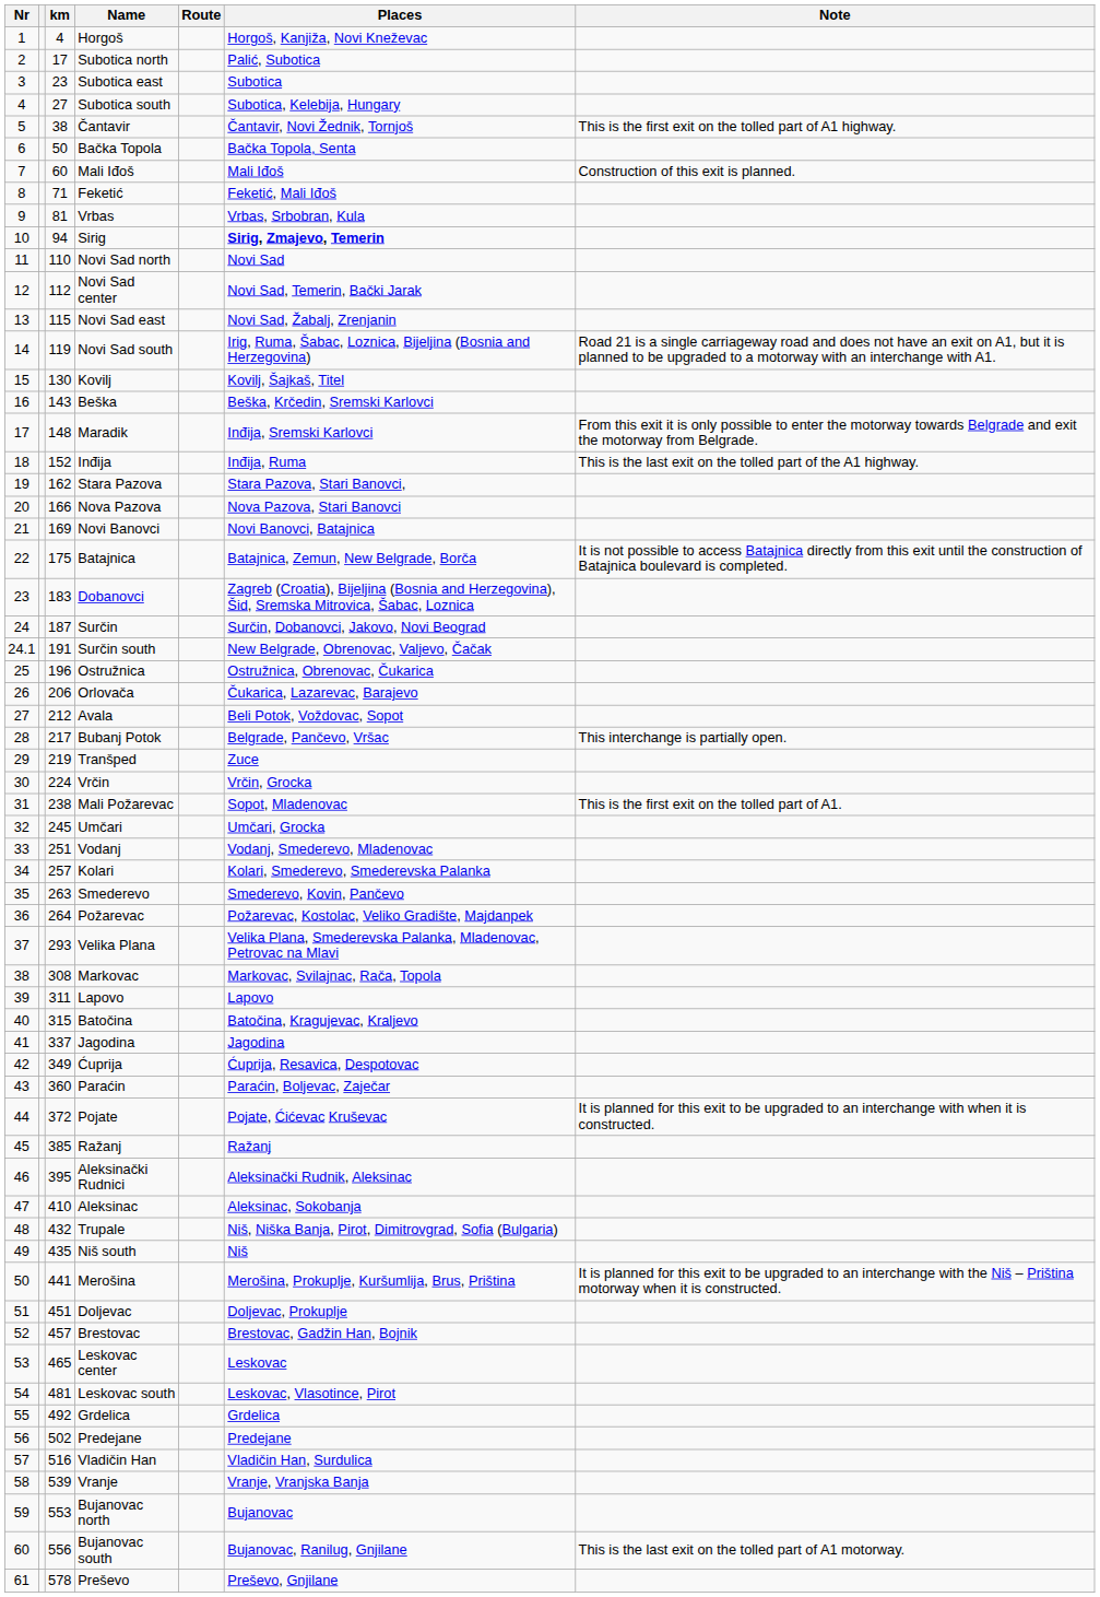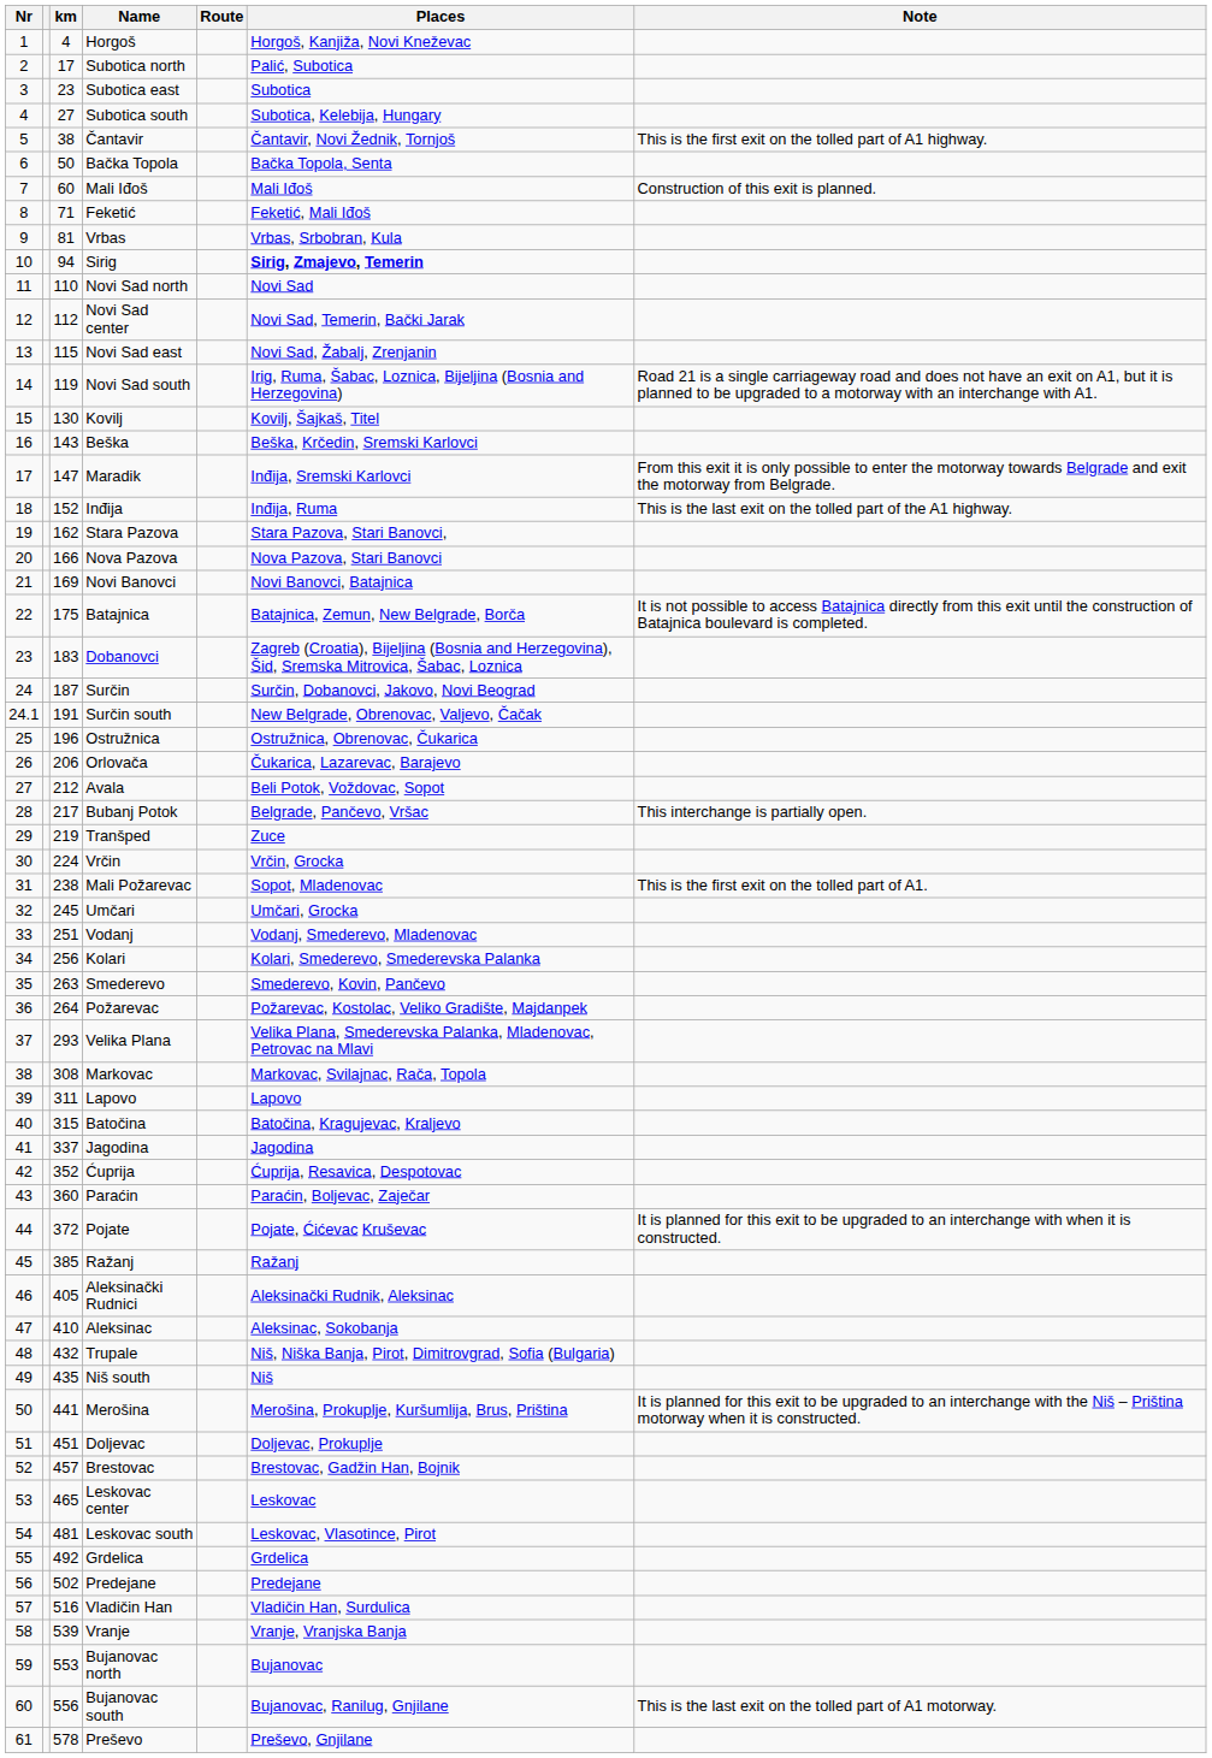 <table class="wikitable">
 <tr>
 <th>Nr</th>
 <th></th>
 <th>km</th>
 <th>Name</th>
 <th>Route</th>
 <th>Places</th>
 <th>Note</th>
 </tr>
 <tr>
 <td align="center">1</td>
 <td></td>
 <td align="center">4</td>
 <td align="left">Horgoš</td>
 <td align="center"></td>
 <td align="left"><a href='#'>Horgoš</a>, <a href='#'>Kanjiža</a>, <a href='#'>Novi Kneževac</a></td>
 <td></td>
 </tr>
 <tr>
 <td align="center">2</td>
 <td></td>
 <td align="center">17</td>
 <td align="left">Subotica north</td>
 <td align="center"></td>
 <td align="left"><a href='#'>Palić</a>, <a href='#'>Subotica</a></td>
 <td></td>
 </tr>
 <tr>
 <td align="center">3</td>
 <td></td>
 <td align="center">23</td>
 <td align="left">Subotica east</td>
 <td align="center"></td>
 <td align="left"><a href='#'>Subotica</a></td>
 <td></td>
 </tr>
 <tr>
 <td align="center">4</td>
 <td></td>
 <td align="center">27</td>
 <td align="left">Subotica south</td>
 <td align="center"></td>
 <td align="left"><a href='#'>Subotica</a>, <a href='#'>Kelebija</a>, <a href='#'>Hungary</a></td>
 <td></td>
 </tr>
 <tr>
 <td align="center">5</td>
 <td></td>
 <td align="center">38</td>
 <td align="left">Čantavir</td>
 <td align="center"></td>
 <td align="left"><a href='#'>Čantavir</a>, <a href='#'>Novi Žednik</a>, <a href='#'>Tornjoš</a></td>
 <td>This is the first exit on the tolled part of A1 highway.</td>
 </tr>
 <tr>
 <td align="center">6</td>
 <td></td>
 <td align="center">50</td>
 <td align="left">Bačka Topola</td>
 <td align="center"></td>
 <td align="left"><a href='#'>Bačka Topola, Senta</a></td>
 <td></td>
 </tr>
 <tr>
 <td align="center">7</td>
 <td></td>
 <td align="center">60</td>
 <td align="left">Mali Iđoš</td>
 <td></td>
 <td align="left"><a href='#'>Mali Iđoš</a></td>
 <td>Construction of this exit is planned.</td>
 </tr>
 <tr>
 <td align="center">8</td>
 <td></td>
 <td align="center">71</td>
 <td align="left">Feketić</td>
 <td align="center"></td>
 <td align="left"><a href='#'>Feketić</a>, <a href='#'>Mali Iđoš</a></td>
 <td></td>
 </tr>
 <tr>
 <td align="center">9</td>
 <td></td>
 <td align="center">81</td>
 <td align="left">Vrbas</td>
 <td align="center"></td>
 <td align="left"><a href='#'>Vrbas</a>, <a href='#'>Srbobran</a>, <a href='#'>Kula</a></td>
 <td></td>
 </tr>
 <tr>
 <td align="center">10</td>
 <td></td>
 <td align="center">94</td>
 <td align="left">Sirig</td>
 <td align="center"></td>
 <td align="left"><strong><a href='#'>Sirig</a>, <a href='#'>Zmajevo</a>, <a href='#'>Temerin</a></strong></td>
 <td></td>
 </tr>
 <tr>
 <td align="center">11</td>
 <td></td>
 <td align="center">110</td>
 <td align="left">Novi Sad north</td>
 <td></td>
 <td align="left"><a href='#'>Novi Sad</a></td>
 <td></td>
 </tr>
 <tr>
 <td align="center">12</td>
 <td></td>
 <td align="center">112</td>
 <td align="left">Novi Sad center</td>
 <td align="center"><br></td>
 <td align="left"><a href='#'>Novi Sad</a>, <a href='#'>Temerin</a>, <a href='#'>Bački Jarak</a></td>
 <td></td>
 </tr>
 <tr>
 <td align="center">13</td>
 <td></td>
 <td align="center">115</td>
 <td align="left">Novi Sad east</td>
 <td align="center"></td>
 <td align="left"><a href='#'>Novi Sad</a>, <a href='#'>Žabalj</a>, <a href='#'>Zrenjanin</a></td>
 <td></td>
 </tr>
 <tr>
 <td align="center">14</td>
 <td></td>
 <td align="center">119</td>
 <td align="left">Novi Sad south</td>
 <td align="center"></td>
 <td align="left"><a href='#'>Irig</a>, <a href='#'>Ruma</a>, <a href='#'>Šabac</a>, <a href='#'>Loznica</a>, <a href='#'>Bijeljina</a> (<a href='#'>Bosnia and Herzegovina</a>)</td>
 <td>Road 21 is a single carriageway road and does not have an exit on A1, but it is planned to be upgraded to a motorway with an interchange with A1.</td>
 </tr>
 <tr>
 <td align="center">15</td>
 <td></td>
 <td align="center">130</td>
 <td align="left">Kovilj</td>
 <td align="center"></td>
 <td align="left"><a href='#'>Kovilj</a>, <a href='#'>Šajkaš</a>, <a href='#'>Titel</a></td>
 <td></td>
 </tr>
 <tr>
 <td align="center">16</td>
 <td></td>
 <td align="center">143</td>
 <td align="left">Beška</td>
 <td></td>
 <td align="left"><a href='#'>Beška</a>, <a href='#'>Krčedin</a>, <a href='#'>Sremski Karlovci</a></td>
 <td></td>
 </tr>
 <tr>
 <td align="center">17</td>
 <td></td>
-<td align="center">148</td>
+<td align="center">147</td>
 <td align="left">Maradik</td>
 <td align="center"></td>
 <td align="left"><a href='#'>Inđija</a>, <a href='#'>Sremski Karlovci</a></td>
 <td>From this exit it is only possible to enter the motorway towards <a href='#'>Belgrade</a> and exit the motorway from Belgrade.</td>
 </tr>
 <tr>
 <td align="center">18</td>
 <td></td>
 <td align="center">152</td>
 <td align="left">Inđija</td>
 <td align="center"></td>
 <td align="left"><a href='#'>Inđija</a>, <a href='#'>Ruma</a></td>
 <td>This is the last exit on the tolled part of the A1 highway.</td>
 </tr>
 <tr>
 <td align="center">19</td>
 <td></td>
 <td align="center">162</td>
 <td align="left">Stara Pazova</td>
 <td align="center"></td>
 <td align="left"><a href='#'>Stara Pazova</a>, <a href='#'>Stari Banovci</a>,</td>
 <td></td>
 </tr>
 <tr>
 <td align="center">20</td>
 <td></td>
 <td align="center">166</td>
 <td align="left">Nova Pazova</td>
 <td></td>
 <td align="left"><a href='#'>Nova Pazova</a>, <a href='#'>Stari Banovci</a></td>
 <td></td>
 </tr>
 <tr>
 <td align="center">21</td>
 <td></td>
 <td align="center">169</td>
 <td align="left">Novi Banovci</td>
 <td align="center"></td>
 <td align="left"><a href='#'>Novi Banovci</a>, <a href='#'>Batajnica</a></td>
 <td></td>
 </tr>
 <tr>
 <td align="center">22</td>
 <td></td>
 <td align="center">175</td>
 <td align="left">Batajnica</td>
 <td align="center"></td>
 <td align="left"><a href='#'>Batajnica</a>, <a href='#'>Zemun</a>, <a href='#'>New Belgrade</a>, <a href='#'>Borča</a></td>
 <td>It is not possible to access <a href='#'>Batajnica</a> directly from this exit until the construction of Batajnica boulevard is completed.</td>
 </tr>
 <tr>
 <td align="center">23</td>
 <td></td>
 <td align="center">183</td>
 <td align="left"><a href='#'>Dobanovci</a></td>
 <td align="center"></td>
 <td align="left"><a href='#'>Zagreb</a> (<a href='#'>Croatia</a>), <a href='#'>Bijeljina</a> (<a href='#'>Bosnia and Herzegovina</a>), <a href='#'>Šid</a>, <a href='#'>Sremska Mitrovica</a>, <a href='#'>Šabac</a>, <a href='#'>Loznica</a></td>
 <td></td>
 </tr>
 <tr>
 <td align="center">24</td>
 <td></td>
 <td align="center">187</td>
 <td align="left">Surčin</td>
 <td align="center"></td>
 <td align="left"><a href='#'>Surčin</a>, <a href='#'>Dobanovci</a>, <a href='#'>Jakovo</a>, <a href='#'>Novi Beograd</a></td>
 <td></td>
 </tr>
 <tr>
 <td align="center">24.1</td>
 <td></td>
 <td align="center">191</td>
 <td align="left">Surčin south</td>
 <td align="center"></td>
 <td align="left"><a href='#'>New Belgrade</a>, <a href='#'>Obrenovac</a>, <a href='#'>Valjevo</a>, <a href='#'>Čačak</a></td>
 <td></td>
 </tr>
 <tr>
 <td align="center">25</td>
 <td></td>
 <td align="center">196</td>
 <td align="left">Ostružnica</td>
 <td align="center"></td>
 <td align="left"><a href='#'>Ostružnica</a>, <a href='#'>Obrenovac</a>, <a href='#'>Čukarica</a></td>
 <td></td>
 </tr>
 <tr>
 <td align="center">26</td>
 <td></td>
 <td align="center">206</td>
 <td align="left">Orlovača</td>
 <td align="center"></td>
 <td align="left"><a href='#'>Čukarica</a>, <a href='#'>Lazarevac</a>, <a href='#'>Barajevo</a></td>
 <td></td>
 </tr>
 <tr>
 <td align="center">27</td>
 <td></td>
 <td align="center">212</td>
 <td align="left">Avala</td>
 <td></td>
 <td align="left"><a href='#'>Beli Potok</a>, <a href='#'>Voždovac</a>, <a href='#'>Sopot</a></td>
 <td></td>
 </tr>
 <tr>
 <td align="center">28</td>
 <td></td>
 <td align="center">217</td>
 <td align="left">Bubanj Potok</td>
 <td align="center"></td>
 <td align="left"><a href='#'>Belgrade</a>, <a href='#'>Pančevo</a>, <a href='#'>Vršac</a></td>
 <td>This interchange is partially open.</td>
 </tr>
 <tr>
 <td align="center">29</td>
 <td></td>
 <td align="center">219</td>
 <td align="left">Tranšped</td>
 <td></td>
 <td align="left"><a href='#'>Zuce</a></td>
 <td></td>
 </tr>
 <tr>
 <td align="center">30</td>
 <td></td>
 <td align="center">224</td>
 <td align="left">Vrčin</td>
 <td align="center"></td>
 <td align="left"><a href='#'>Vrčin</a>, <a href='#'>Grocka</a></td>
 <td></td>
 </tr>
 <tr>
 <td align="center">31</td>
 <td></td>
 <td align="center">238</td>
 <td align="left">Mali Požarevac</td>
 <td align="center"></td>
 <td align="left"><a href='#'>Sopot</a>, <a href='#'>Mladenovac</a></td>
 <td>This is the first exit on the tolled part of A1.</td>
 </tr>
 <tr>
 <td align="center">32</td>
 <td></td>
 <td align="center">245</td>
 <td align="left">Umčari</td>
 <td align="center"></td>
 <td align="left"><a href='#'>Umčari</a>, <a href='#'>Grocka</a></td>
 <td></td>
 </tr>
 <tr>
 <td align="center">33</td>
 <td></td>
 <td align="center">251</td>
 <td align="left">Vodanj</td>
 <td align="center"></td>
 <td align="left"><a href='#'>Vodanj</a>, <a href='#'>Smederevo</a>, <a href='#'>Mladenovac</a></td>
 <td></td>
 </tr>
 <tr>
 <td align="center">34</td>
 <td></td>
-<td align="center">257</td>
+<td align="center">256</td>
 <td align="left">Kolari</td>
 <td align="center"></td>
 <td align="left"><a href='#'>Kolari</a>, <a href='#'>Smederevo</a>, <a href='#'>Smederevska Palanka</a></td>
 <td></td>
 </tr>
 <tr>
 <td align="center">35</td>
 <td></td>
 <td align="center">263</td>
 <td align="left">Smederevo</td>
 <td align="center"><br></td>
 <td align="left"><a href='#'>Smederevo</a>, <a href='#'>Kovin</a>, <a href='#'>Pančevo</a></td>
 <td></td>
 </tr>
 <tr>
 <td align="center">36</td>
 <td></td>
 <td align="center">264</td>
 <td align="left">Požarevac</td>
 <td align="center"><br></td>
 <td align="left"><a href='#'>Požarevac</a>, <a href='#'>Kostolac</a>, <a href='#'>Veliko Gradište</a>, <a href='#'>Majdanpek</a></td>
 <td></td>
 </tr>
 <tr>
 <td align="center">37</td>
 <td></td>
 <td align="center">293</td>
 <td align="left">Velika Plana</td>
 <td align="center"><br></td>
 <td align="left"><a href='#'>Velika Plana</a>, <a href='#'>Smederevska Palanka</a>, <a href='#'>Mladenovac</a>, <a href='#'>Petrovac na Mlavi</a></td>
 <td></td>
 </tr>
 <tr>
 <td align="center">38</td>
 <td></td>
 <td align="center">308</td>
 <td align="left">Markovac</td>
 <td align="center"></td>
 <td align="left"><a href='#'>Markovac</a>, <a href='#'>Svilajnac</a>, <a href='#'>Rača</a>, <a href='#'>Topola</a></td>
 <td></td>
 </tr>
 <tr>
 <td align="center">39</td>
 <td></td>
 <td align="center">311</td>
 <td align="left">Lapovo</td>
 <td></td>
 <td align="left"><a href='#'>Lapovo</a></td>
 <td></td>
 </tr>
 <tr>
 <td align="center">40</td>
 <td></td>
 <td align="center">315</td>
 <td align="left">Batočina</td>
 <td align="center"></td>
 <td align="left"><a href='#'>Batočina</a>, <a href='#'>Kragujevac</a>, <a href='#'>Kraljevo</a></td>
 <td></td>
 </tr>
 <tr>
 <td align="center">41</td>
 <td></td>
 <td align="center">337</td>
 <td align="left">Jagodina</td>
 <td align="center"></td>
 <td align="left"><a href='#'>Jagodina</a></td>
 <td></td>
 </tr>
 <tr>
 <td align="center">42</td>
 <td></td>
-<td align="center">349</td>
+<td align="center">352</td>
 <td align="left">Ćuprija</td>
 <td align="center"></td>
 <td align="left"><a href='#'>Ćuprija</a>, <a href='#'>Resavica</a>, <a href='#'>Despotovac</a></td>
 <td></td>
 </tr>
 <tr>
 <td align="center">43</td>
 <td></td>
 <td align="center">360</td>
 <td align="left">Paraćin</td>
 <td align="center"></td>
 <td align="left"><a href='#'>Paraćin</a>, <a href='#'>Boljevac</a>, <a href='#'>Zaječar</a></td>
 <td></td>
 </tr>
 <tr>
 <td align="center">44</td>
 <td></td>
 <td align="center">372</td>
 <td align="left">Pojate</td>
 <td align="center"></td>
 <td align="left"><a href='#'>Pojate</a>, <a href='#'>Ćićevac</a> <a href='#'>Kruševac</a></td>
 <td>It is planned for this exit to be upgraded to an interchange with  when it is constructed.</td>
 </tr>
 <tr>
 <td align="center">45</td>
 <td></td>
 <td align="center">385</td>
 <td align="left">Ražanj</td>
 <td align="center"></td>
 <td align="left"><a href='#'>Ražanj</a></td>
 <td></td>
 </tr>
 <tr>
 <td align="center">46</td>
 <td></td>
-<td align="center">395</td>
+<td align="center">405</td>
 <td align="left">Aleksinački Rudnici</td>
 <td align="center"></td>
 <td align="left"><a href='#'>Aleksinački Rudnik</a>, <a href='#'>Aleksinac</a></td>
 <td></td>
 </tr>
 <tr>
 <td align="center">47</td>
 <td></td>
 <td align="center">410</td>
 <td align="left">Aleksinac</td>
 <td align="center"><br></td>
 <td align="left"><a href='#'>Aleksinac</a>, <a href='#'>Sokobanja</a></td>
 <td></td>
 </tr>
 <tr>
 <td align="center">48</td>
 <td></td>
 <td align="center">432</td>
 <td align="left">Trupale</td>
 <td align="center"></td>
 <td align="left"><a href='#'>Niš</a>, <a href='#'>Niška Banja</a>, <a href='#'>Pirot</a>, <a href='#'>Dimitrovgrad</a>, <a href='#'>Sofia</a> (<a href='#'>Bulgaria</a>)</td>
 <td></td>
 </tr>
 <tr>
 <td align="center">49</td>
 <td></td>
 <td align="center">435</td>
 <td align="left">Niš south</td>
 <td></td>
 <td align="left"><a href='#'>Niš</a></td>
 <td></td>
 </tr>
 <tr>
 <td align="center">50</td>
 <td></td>
 <td align="center">441</td>
 <td align="left">Merošina</td>
 <td align="center"></td>
 <td align="left"><a href='#'>Merošina</a>, <a href='#'>Prokuplje</a>, <a href='#'>Kuršumlija</a>, <a href='#'>Brus</a>, <a href='#'>Priština</a></td>
 <td>It is planned for this exit to be upgraded to an interchange with the <a href='#'>Niš</a> – <a href='#'>Priština</a> motorway when it is constructed.</td>
 </tr>
 <tr>
 <td align="center">51</td>
 <td></td>
 <td align="center">451</td>
 <td align="left">Doljevac</td>
 <td align="center"><br></td>
 <td align="left"><a href='#'>Doljevac</a>, <a href='#'>Prokuplje</a></td>
 <td></td>
 </tr>
 <tr>
 <td align="center">52</td>
 <td></td>
 <td align="center">457</td>
 <td align="left">Brestovac</td>
 <td align="center"></td>
 <td align="left"><a href='#'>Brestovac</a>, <a href='#'>Gadžin Han</a>, <a href='#'>Bojnik</a></td>
 <td></td>
 </tr>
 <tr>
 <td align="center">53</td>
 <td></td>
 <td align="center">465</td>
 <td align="left">Leskovac center</td>
 <td align="center"></td>
 <td align="left"><a href='#'>Leskovac</a></td>
 <td></td>
 </tr>
 <tr>
 <td align="center">54</td>
 <td></td>
 <td align="center">481</td>
 <td align="left">Leskovac south</td>
 <td align="center"></td>
 <td align="left"><a href='#'>Leskovac</a>, <a href='#'>Vlasotince</a>, <a href='#'>Pirot</a></td>
 <td></td>
 </tr>
 <tr>
 <td align="center">55</td>
 <td></td>
 <td align="center">492</td>
 <td align="left">Grdelica</td>
 <td align="center"></td>
 <td align="left"><a href='#'>Grdelica</a></td>
 <td></td>
 </tr>
 <tr>
 <td align="center">56</td>
 <td></td>
 <td align="center">502</td>
 <td align="left">Predejane</td>
 <td align="center"></td>
 <td align="left"><a href='#'>Predejane</a></td>
 <td></td>
 </tr>
 <tr>
 <td align="center">57</td>
 <td></td>
 <td align="center">516</td>
 <td align="left">Vladičin Han</td>
 <td align="center"></td>
 <td align="left"><a href='#'>Vladičin Han</a>, <a href='#'>Surdulica</a></td>
 <td></td>
 </tr>
 <tr>
 <td align="center">58</td>
 <td></td>
 <td align="center">539</td>
 <td align="left">Vranje</td>
 <td align="center"></td>
 <td align="left"><a href='#'>Vranje</a>, <a href='#'>Vranjska Banja</a></td>
 <td></td>
 </tr>
 <tr>
 <td align="center">59</td>
 <td></td>
 <td align="center">553</td>
 <td align="left">Bujanovac north</td>
 <td align="center"></td>
 <td align="left"><a href='#'>Bujanovac</a></td>
 <td></td>
 </tr>
 <tr>
 <td align="center">60</td>
 <td></td>
 <td align="center">556</td>
 <td align="left">Bujanovac south</td>
 <td align="center"></td>
 <td align="left"><a href='#'>Bujanovac</a>, <a href='#'>Ranilug</a>, <a href='#'>Gnjilane</a></td>
 <td>This is the last exit on the tolled part of A1 motorway.</td>
 </tr>
 <tr>
 <td align="center">61</td>
 <td></td>
 <td align="center">578</td>
 <td align="left">Preševo</td>
 <td align="center"></td>
 <td align="left"><a href='#'>Preševo</a>, <a href='#'>Gnjilane</a></td>
 <td></td>
 </tr>
 </table>
